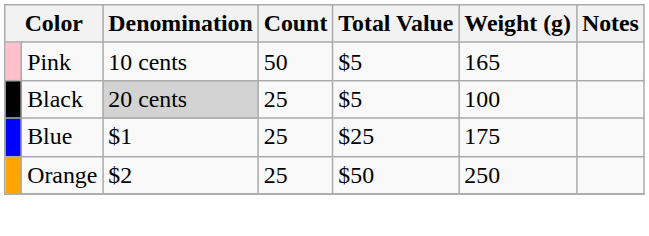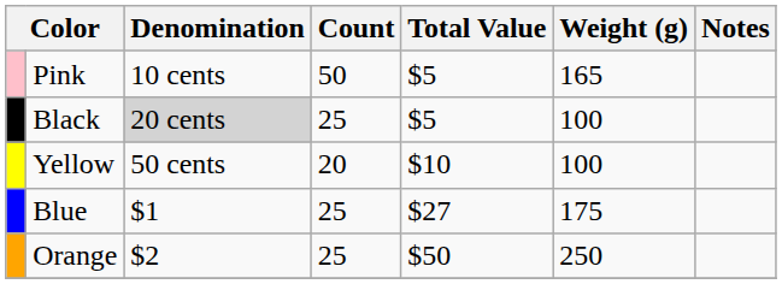 <table class="wikitable">
 <tr>
 <th colspan=2>Color</th>
 <th>Denomination</th>
 <th>Count</th>
 <th>Total Value</th>
 <th>Weight (g)</th>
 <th>Notes</th>
 </tr>
 <tr>
 <td style="background:Pink"> </td>
 <td>Pink</td>
 <td>10 cents</td>
 <td>50</td>
 <td>$5</td>
 <td>165</td>
 <td></td>
 </tr>
 <tr>
 <td style="background:Black"> </td>
 <td>Black</td>
 <td style="background: lightgrey;">20 cents</td>
 <td>25</td>
 <td>$5</td>
 <td>100</td>
 <td></td>
 </tr>
 <tr>
+<td style="background:Yellow"> </td>
+<td>Yellow</td>
+<td>50 cents</td>
+<td>20</td>
+<td>$10</td>
+<td>100</td>
+<td></td>
+</tr>
+<tr>
 <td style="background:Blue"> </td>
 <td>Blue</td>
 <td>$1</td>
 <td>25</td>
-<td>$25</td>
+<td>$27</td>
 <td>175</td>
 <td></td>
 </tr>
 <tr>
 <td style="background:Orange"> </td>
 <td>Orange</td>
 <td>$2</td>
 <td>25</td>
 <td>$50</td>
 <td>250</td>
 <td></td>
 </tr>
 <tr>
 </tr>
 </table>
